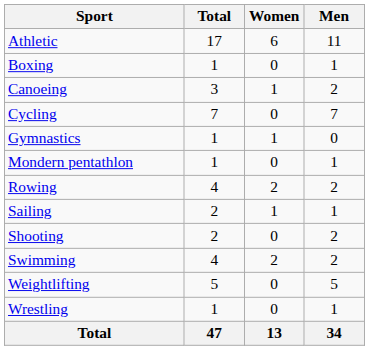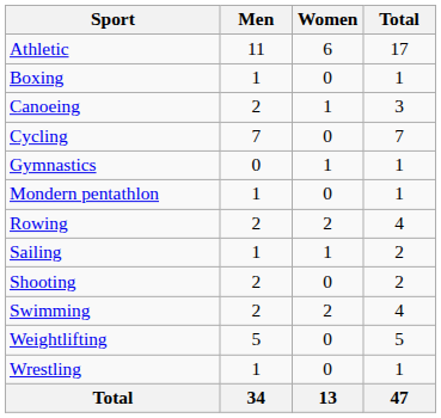 <table class="wikitable sortable" style="text-align:center;">
 <tr>
 <th width=180>Sport</th>
+<th width=55>Men</th>
+<th width=55>Women</th>
 <th width=55>Total</th>
-<th width=55>Women</th>
-<th width=55>Men</th>
 </tr>
 <tr>
 <td align=left><a href='#'>Athletic</a></td>
+<td>11</td>
+<td>6</td>
 <td>17</td>
-<td>6</td>
-<td>11</td>
 </tr>
 <tr>
 <td align=left><a href='#'>Boxing</a></td>
 <td>1</td>
 <td>0</td>
 <td>1</td>
 </tr>
 <tr>
 <td align=left><a href='#'>Canoeing</a></td>
+<td>2</td>
+<td>1</td>
 <td>3</td>
-<td>1</td>
-<td>2</td>
 </tr>
 <tr>
 <td align=left><a href='#'>Cycling</a></td>
 <td>7</td>
 <td>0</td>
 <td>7</td>
 </tr>
 <tr>
 <td align=left><a href='#'>Gymnastics</a></td>
+<td>0</td>
 <td>1</td>
 <td>1</td>
-<td>0</td>
 </tr>
 <tr>
 <td align=left><a href='#'>Mondern pentathlon</a></td>
 <td>1</td>
 <td>0</td>
 <td>1</td>
 </tr>
 <tr>
 <td align=left><a href='#'>Rowing</a></td>
-<td>4</td>
 <td>2</td>
 <td>2</td>
+<td>4</td>
 </tr>
 <tr>
 <td align=left><a href='#'>Sailing</a></td>
-<td>2</td>
 <td>1</td>
 <td>1</td>
+<td>2</td>
 </tr>
 <tr>
 <td align=left><a href='#'>Shooting</a></td>
 <td>2</td>
 <td>0</td>
 <td>2</td>
 </tr>
 <tr>
 <td align=left><a href='#'>Swimming</a></td>
-<td>4</td>
 <td>2</td>
 <td>2</td>
+<td>4</td>
 </tr>
 <tr>
 <td align=left><a href='#'>Weightlifting</a></td>
 <td>5</td>
 <td>0</td>
 <td>5</td>
 </tr>
 <tr>
 <td align=left><a href='#'>Wrestling</a></td>
 <td>1</td>
 <td>0</td>
 <td>1</td>
 </tr>
 <tr>
 <th>Total</th>
+<th>34</th>
+<th>13</th>
 <th>47</th>
-<th>13</th>
-<th>34</th>
 </tr>
 </table>
